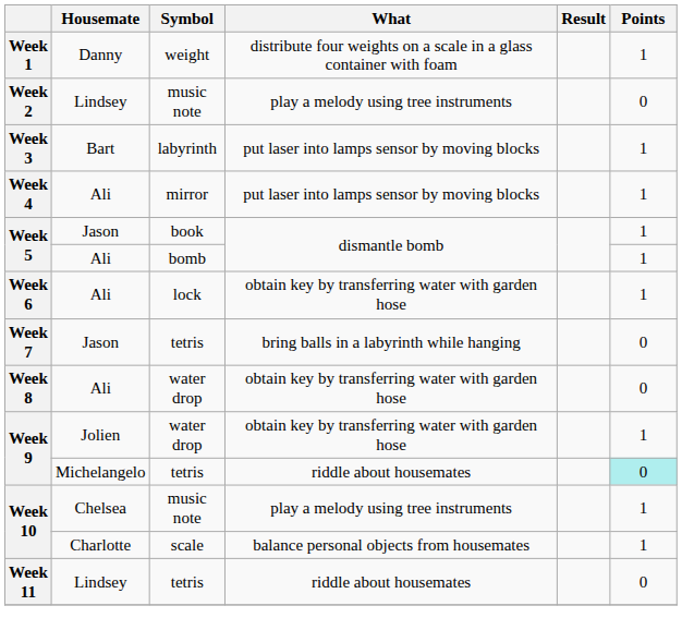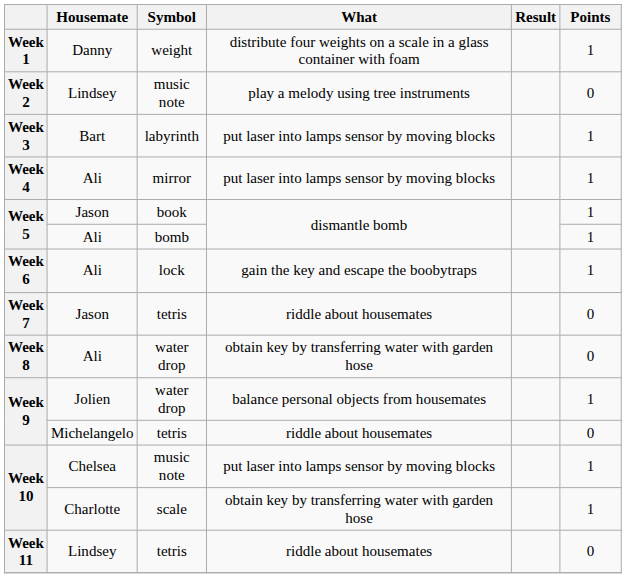 <table class="wikitable" style="text-align:center; font-size:95%; width:auto; margin:1em auto;">
 <tr>
 <th width=5%></th>
 <th width=auto>Housemate</th>
 <th width=auto>Symbol</th>
 <th width=auto>What</th>
 <th width=auto>Result</th>
 <th width=10%>Points</th>
 </tr>
 <tr>
 <th>Week 1</th>
 <td>Danny</td>
 <td>weight</td>
 <td>distribute four weights on a scale in a glass container with foam</td>
 <td></td>
 <td>1</td>
 </tr>
 <tr>
 <th>Week 2</th>
 <td>Lindsey</td>
 <td>music note</td>
 <td>play a melody using tree instruments</td>
 <td></td>
 <td>0</td>
 </tr>
 <tr>
 <th>Week 3</th>
 <td>Bart</td>
 <td>labyrinth</td>
 <td>put laser  into  lamps sensor by moving blocks</td>
 <td></td>
 <td>1</td>
 </tr>
 <tr>
 <th>Week 4</th>
 <td>Ali</td>
 <td>mirror</td>
 <td>put laser  into  lamps sensor by moving blocks</td>
 <td></td>
 <td>1</td>
 </tr>
 <tr>
 <th rowspan="2">Week 5</th>
 <td>Jason</td>
 <td>book</td>
 <td rowspan="2">dismantle bomb</td>
 <td rowspan="2"></td>
 <td>1</td>
 </tr>
 <tr>
 <td>Ali</td>
 <td>bomb</td>
 <td>1</td>
 </tr>
 <tr>
 <th>Week 6</th>
 <td>Ali</td>
 <td>lock</td>
-<td>obtain key by transferring water with garden hose</td>
+<td>gain the key and escape the boobytraps</td>
 <td></td>
 <td>1</td>
 </tr>
 <tr>
 <th>Week 7</th>
 <td>Jason</td>
 <td>tetris</td>
-<td>bring balls in a labyrinth while hanging</td>
+<td>riddle about housemates</td>
 <td></td>
 <td>0</td>
 </tr>
 <tr>
 <th>Week 8</th>
 <td>Ali</td>
 <td>water drop</td>
 <td>obtain key by transferring water with garden hose</td>
 <td></td>
 <td>0</td>
 </tr>
 <tr>
 <th rowspan="2">Week 9</th>
 <td>Jolien</td>
 <td>water drop</td>
-<td>obtain key by transferring water with garden hose</td>
+<td>balance personal objects from housemates</td>
 <td></td>
 <td>1</td>
 </tr>
 <tr>
 <td>Michelangelo</td>
 <td>tetris</td>
 <td>riddle about housemates</td>
 <td></td>
-<td style="background: paleturquoise;">0</td>
+<td>0</td>
 </tr>
 <tr>
 <th rowspan="2">Week 10</th>
 <td>Chelsea</td>
 <td>music note</td>
-<td>play a melody using tree instruments</td>
+<td>put laser  into  lamps sensor by moving blocks</td>
 <td></td>
 <td>1</td>
 </tr>
 <tr>
 <td>Charlotte</td>
 <td>scale</td>
-<td>balance personal objects from housemates</td>
+<td>obtain key by transferring water with garden hose</td>
 <td></td>
 <td>1</td>
 </tr>
 <tr>
 <th>Week 11</th>
 <td>Lindsey</td>
 <td>tetris</td>
 <td>riddle about housemates</td>
 <td></td>
 <td>0</td>
 </tr>
 <tr>
 </tr>
 </table>
